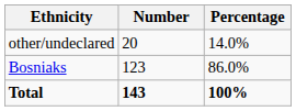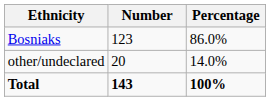 <table class="wikitable">
 <tr>
 <th width="100px">Ethnicity</th>
 <th width="80px">Number</th>
 <th width="80px">Percentage</th>
 </tr>
 <tr>
+<td><a href='#'>Bosniaks</a></td>
+<td>123</td>
+<td>86.0%</td>
+</tr>
+<tr>
 <td>other/undeclared</td>
 <td>20</td>
 <td>14.0%</td>
-</tr>
-<tr>
-<td><a href='#'>Bosniaks</a></td>
-<td>123</td>
-<td>86.0%</td>
 </tr>
 <tr>
 <td><strong>Total</strong></td>
 <td><strong>143</strong></td>
 <td><strong>100%</strong></td>
 </tr>
 </table>
